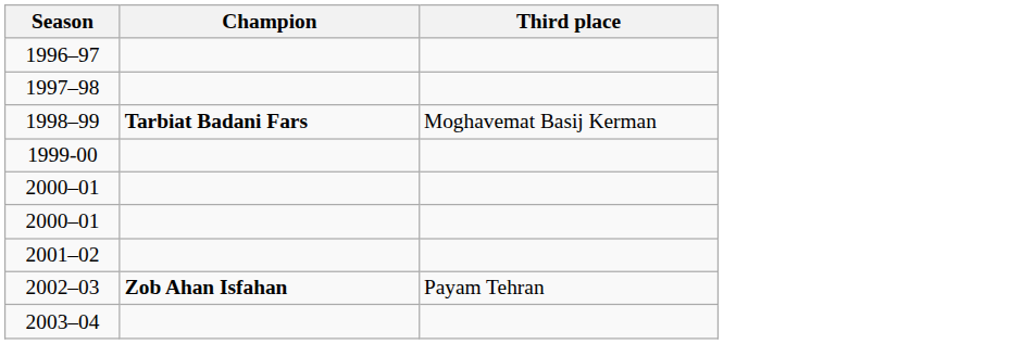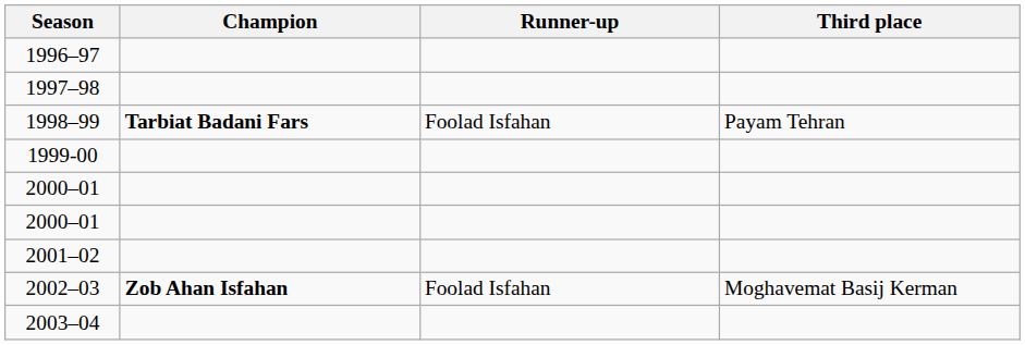 <table class="wikitable">
 <tr>
 <th width="80">Season</th>
 <th width="220">Champion</th>
+<th width="220">Runner-up</th>
 <th width="220">Third place</th>
 </tr>
 <tr>
 <td align="center">1996–97</td>
+<td></td>
 <td></td>
 <td></td>
 </tr>
 <tr>
 <td align="center">1997–98</td>
 <td></td>
 <td></td>
+<td></td>
 </tr>
 <tr>
 <td align="center">1998–99</td>
 <td><strong>Tarbiat Badani Fars</strong></td>
-<td>Moghavemat Basij Kerman</td>
+<td>Foolad Isfahan</td>
+<td>Payam Tehran</td>
 </tr>
 <tr>
 <td align="center">1999-00</td>
+<td></td>
 <td></td>
 <td></td>
 </tr>
 <tr>
 <td align="center">2000–01</td>
 <td></td>
 <td></td>
+<td></td>
 </tr>
 <tr>
 <td align="center">2000–01</td>
+<td></td>
 <td></td>
 <td></td>
 </tr>
 <tr>
 <td align="center">2001–02</td>
 <td></td>
 <td></td>
+<td></td>
 </tr>
 <tr>
 <td align="center">2002–03</td>
 <td><strong>Zob Ahan Isfahan</strong></td>
-<td>Payam Tehran</td>
+<td>Foolad Isfahan</td>
+<td>Moghavemat Basij Kerman</td>
 </tr>
 <tr>
 <td align="center">2003–04</td>
 <td></td>
 <td></td>
+<td></td>
 </tr>
 </table>
